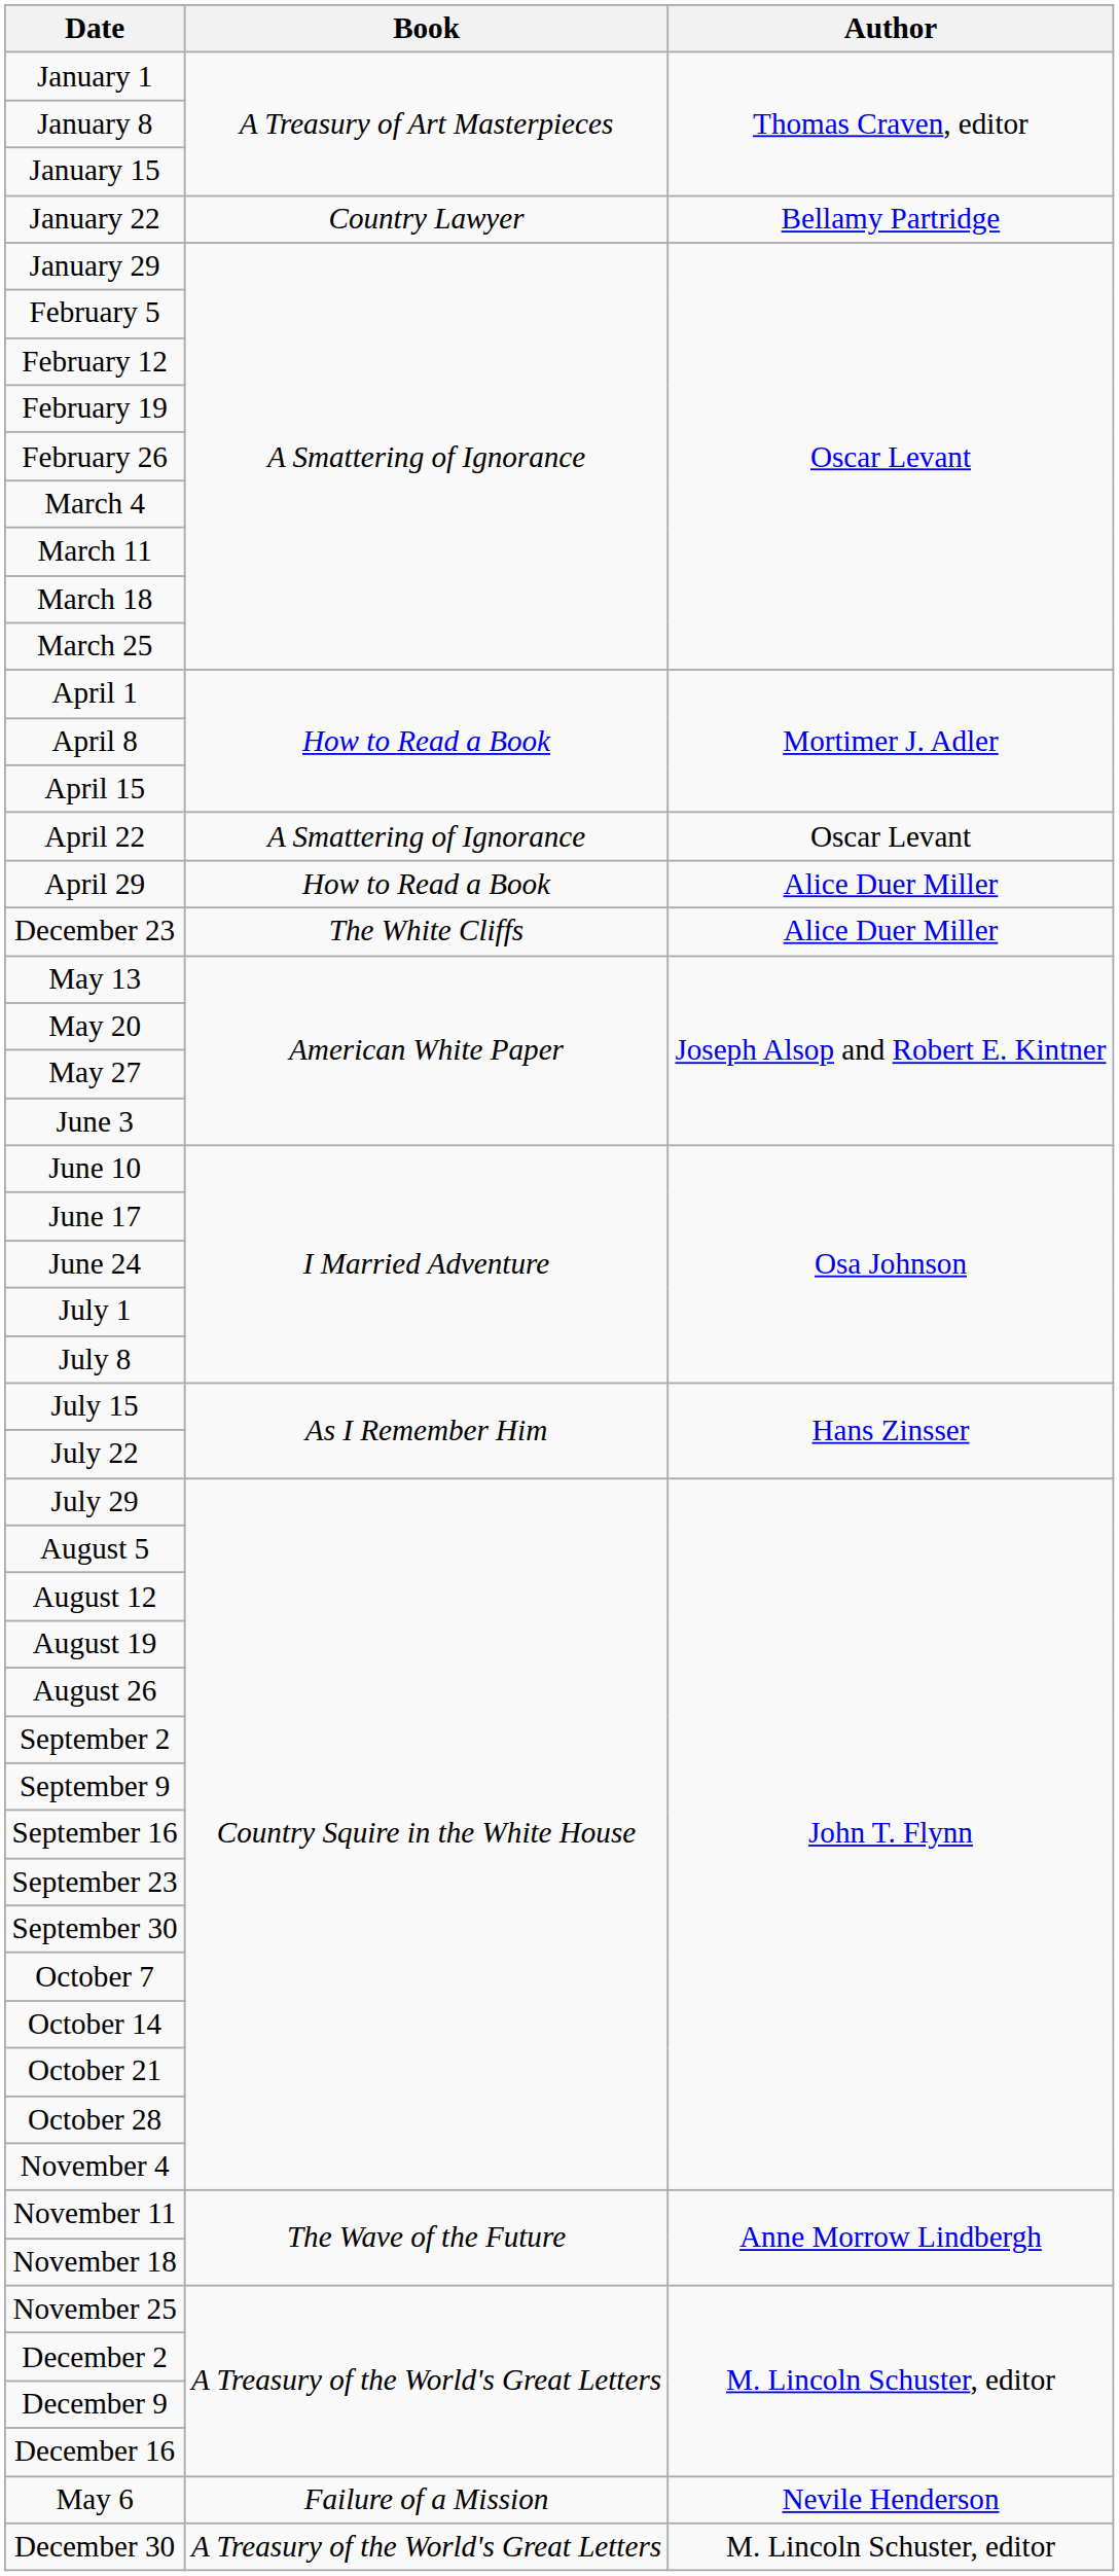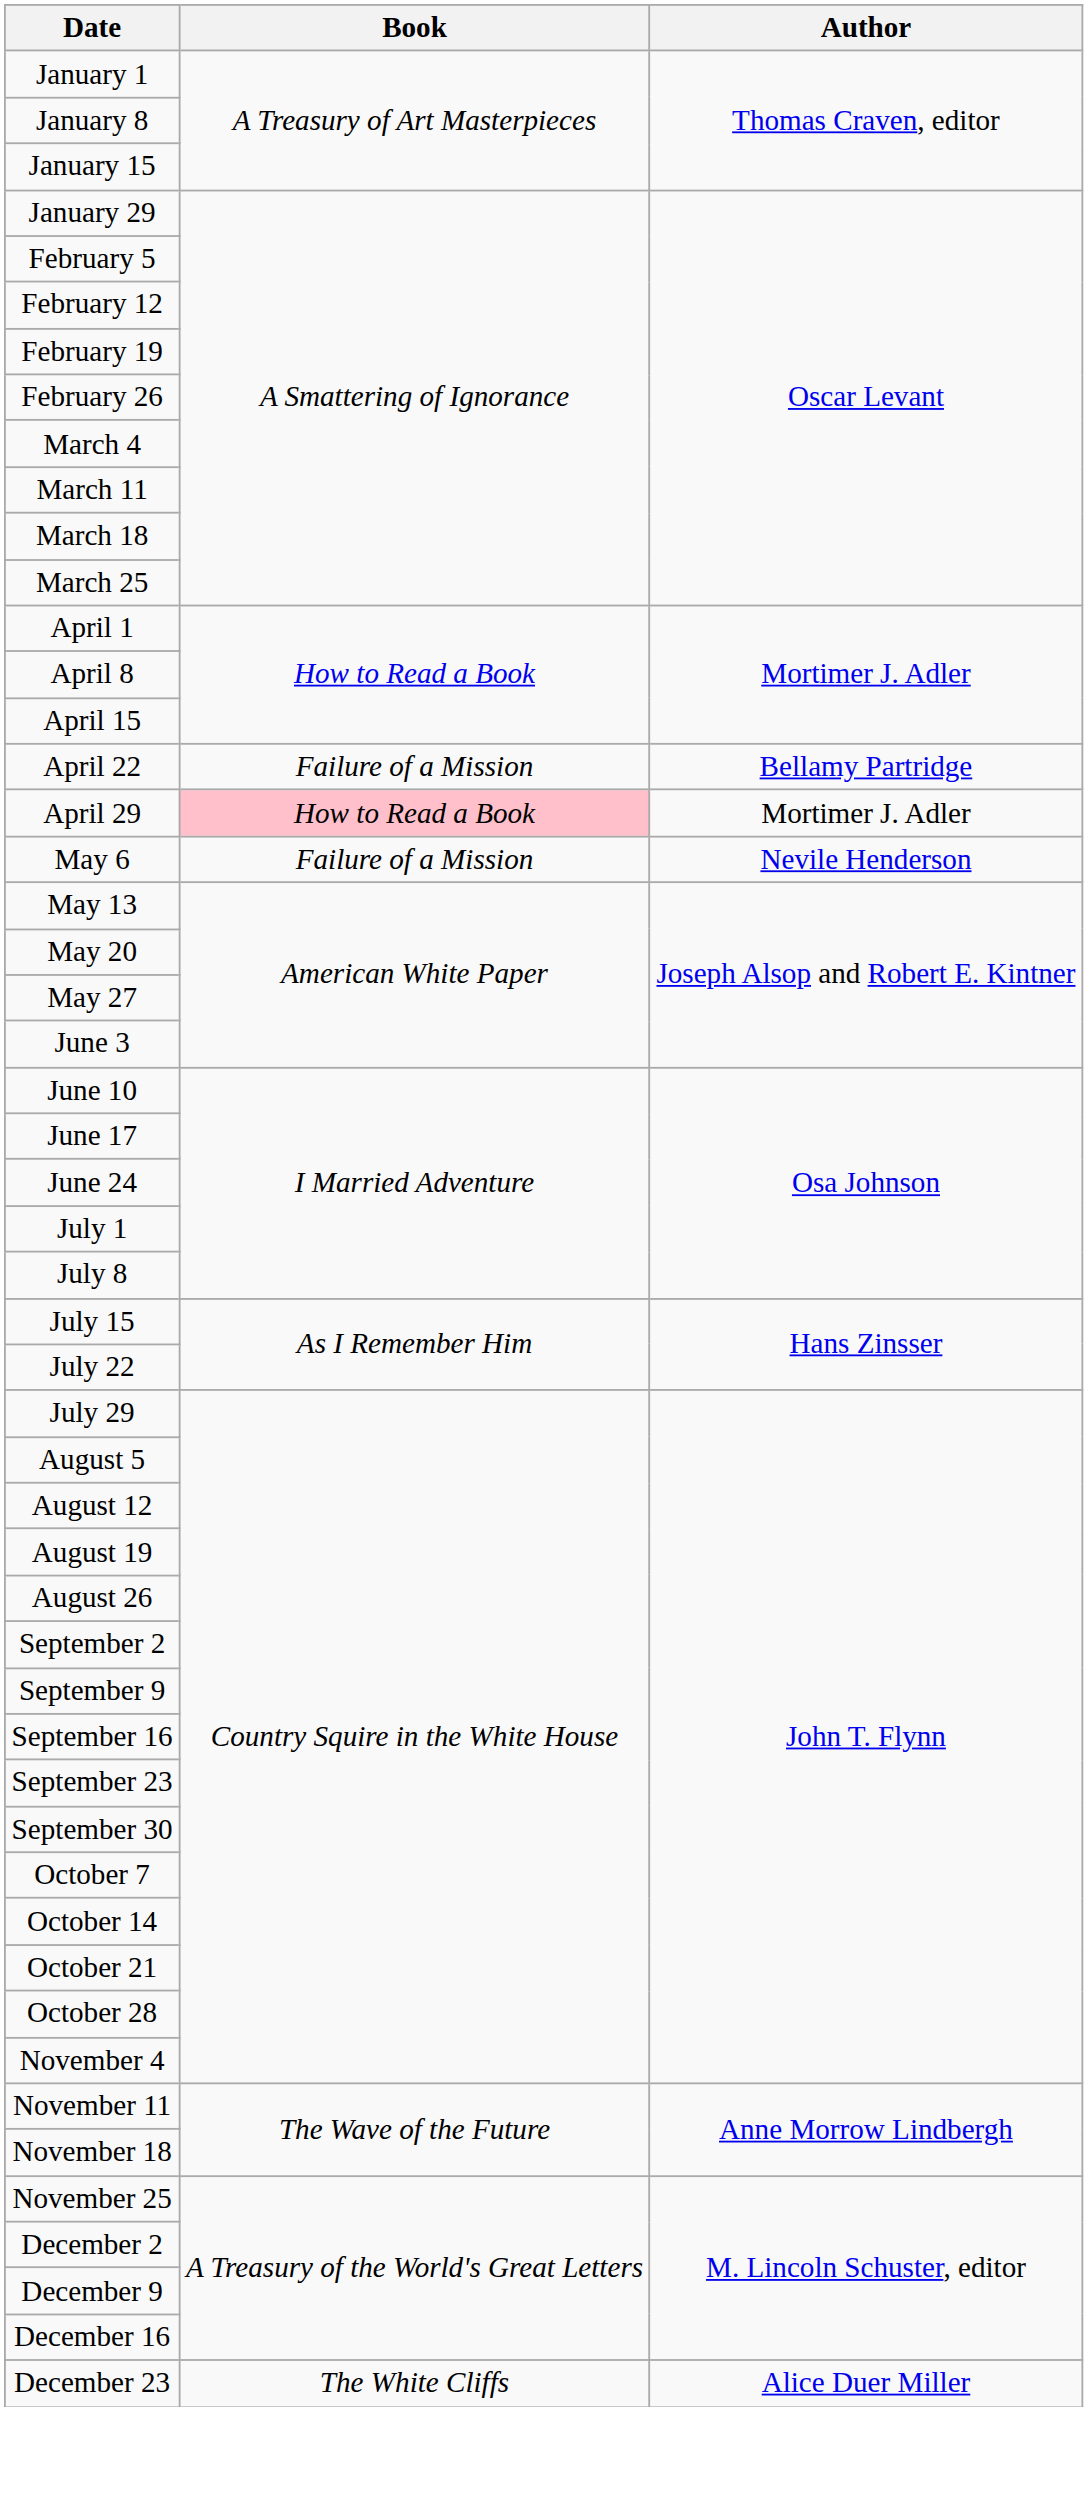 <table class="wikitable sortable" style="text-align: center">
 <tr>
 <th>Date</th>
 <th>Book</th>
 <th>Author</th>
 </tr>
 <tr>
 <td>January 1</td>
 <td rowspan=3><em>A Treasury of Art Masterpieces</em></td>
 <td rowspan=3><a href='#'>Thomas Craven</a>, editor</td>
 </tr>
 <tr>
 <td>January 8</td>
 </tr>
 <tr>
 <td>January 15</td>
-</tr>
-<tr>
-<td>January 22</td>
-<td><em>Country Lawyer</em></td>
-<td><a href='#'>Bellamy Partridge</a></td>
 </tr>
 <tr>
 <td>January 29</td>
 <td rowspan=9><em>A Smattering of Ignorance</em></td>
 <td rowspan=9><a href='#'>Oscar Levant</a></td>
 </tr>
 <tr>
 <td>February 5</td>
 </tr>
 <tr>
 <td>February 12</td>
 </tr>
 <tr>
 <td>February 19</td>
 </tr>
 <tr>
 <td>February 26</td>
 </tr>
 <tr>
 <td>March 4</td>
 </tr>
 <tr>
 <td>March 11</td>
 </tr>
 <tr>
 <td>March 18</td>
 </tr>
 <tr>
 <td>March 25</td>
 </tr>
 <tr>
 <td>April 1</td>
 <td rowspan=3><em><a href='#'>How to Read a Book</a></em></td>
 <td rowspan=3><a href='#'>Mortimer J. Adler</a></td>
 </tr>
 <tr>
 <td>April 8</td>
 </tr>
 <tr>
 <td>April 15</td>
 </tr>
 <tr>
 <td>April 22</td>
-<td><em>A Smattering of Ignorance</em></td>
-<td>Oscar Levant</td>
+<td><em>Failure of a Mission</em></td>
+<td><a href='#'>Bellamy Partridge</a></td>
 </tr>
 <tr>
 <td>April 29</td>
-<td><em>How to Read a Book</em></td>
-<td><a href='#'>Alice Duer Miller</a></td>
+<td style="background: pink;"><em>How to Read a Book</em></td>
+<td>Mortimer J. Adler</td>
 </tr>
 <tr>
-<td>December 23</td>
-<td><em>The White Cliffs</em></td>
-<td><a href='#'>Alice Duer Miller</a></td>
+<td>May 6</td>
+<td><em>Failure of a Mission</em></td>
+<td><a href='#'>Nevile Henderson</a></td>
 </tr>
 <tr>
 <td>May 13</td>
 <td rowspan=4><em>American White Paper</em></td>
 <td rowspan=4><a href='#'>Joseph Alsop</a> and <a href='#'>Robert E. Kintner</a></td>
 </tr>
 <tr>
 <td>May 20</td>
 </tr>
 <tr>
 <td>May 27</td>
 </tr>
 <tr>
 <td>June 3</td>
 </tr>
 <tr>
 <td>June 10</td>
 <td rowspan=5><em>I Married Adventure</em></td>
 <td rowspan=5><a href='#'>Osa Johnson</a></td>
 </tr>
 <tr>
 <td>June 17</td>
 </tr>
 <tr>
 <td>June 24</td>
 </tr>
 <tr>
 <td>July 1</td>
 </tr>
 <tr>
 <td>July 8</td>
 </tr>
 <tr>
 <td>July 15</td>
 <td rowspan=2><em>As I Remember Him</em></td>
 <td rowspan=2><a href='#'>Hans Zinsser</a></td>
 </tr>
 <tr>
 <td>July 22</td>
 </tr>
 <tr>
 <td>July 29</td>
 <td rowspan=15><em>Country Squire in the White House</em></td>
 <td rowspan=15><a href='#'>John T. Flynn</a></td>
 </tr>
 <tr>
 <td>August 5</td>
 </tr>
 <tr>
 <td>August 12</td>
 </tr>
 <tr>
 <td>August 19</td>
 </tr>
 <tr>
 <td>August 26</td>
 </tr>
 <tr>
 <td>September 2</td>
 </tr>
 <tr>
 <td>September 9</td>
 </tr>
 <tr>
 <td>September 16</td>
 </tr>
 <tr>
 <td>September 23</td>
 </tr>
 <tr>
 <td>September 30</td>
 </tr>
 <tr>
 <td>October 7</td>
 </tr>
 <tr>
 <td>October 14</td>
 </tr>
 <tr>
 <td>October 21</td>
 </tr>
 <tr>
 <td>October 28</td>
 </tr>
 <tr>
 <td>November 4</td>
 </tr>
 <tr>
 <td>November 11</td>
 <td rowspan=2><em>The Wave of the Future</em></td>
 <td rowspan=2><a href='#'>Anne Morrow Lindbergh</a></td>
 </tr>
 <tr>
 <td>November 18</td>
 </tr>
 <tr>
 <td>November 25</td>
 <td rowspan=4><em>A Treasury of the World's Great Letters</em></td>
 <td rowspan=4><a href='#'>M. Lincoln Schuster</a>, editor</td>
 </tr>
 <tr>
 <td>December 2</td>
 </tr>
 <tr>
 <td>December 9</td>
 </tr>
 <tr>
 <td>December 16</td>
 </tr>
 <tr>
-<td>May 6</td>
-<td><em>Failure of a Mission</em></td>
-<td><a href='#'>Nevile Henderson</a></td>
-</tr>
-<tr>
-<td>December 30</td>
-<td><em>A Treasury of the World's Great Letters</em></td>
-<td>M. Lincoln Schuster, editor</td>
+<td>December 23</td>
+<td><em>The White Cliffs</em></td>
+<td><a href='#'>Alice Duer Miller</a></td>
 </tr>
 </table>
